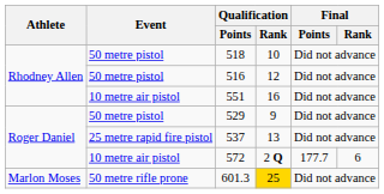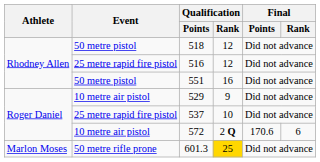 <table class="wikitable" style="font-size:90%">
 <tr>
 <th rowspan=2>Athlete</th>
 <th rowspan=2>Event</th>
 <th colspan=2>Qualification</th>
 <th colspan=2>Final</th>
 </tr>
 <tr style="font-size:95%">
 <th>Points</th>
 <th>Rank</th>
 <th>Points</th>
 <th>Rank</th>
 </tr>
 <tr align=center>
 <td align=left rowspan=3><a href='#'>Rhodney Allen</a></td>
 <td align=left><a href='#'>50 metre pistol</a></td>
 <td>518</td>
-<td>10</td>
+<td>12</td>
 <td colspan=2>Did not advance</td>
 </tr>
 <tr align=center>
-<td align=left><a href='#'>50 metre pistol</a></td>
+<td align=left><a href='#'>25 metre rapid fire pistol</a></td>
 <td>516</td>
 <td>12</td>
 <td colspan=2>Did not advance</td>
 </tr>
 <tr align=center>
-<td align=left><a href='#'>10 metre air pistol</a></td>
+<td align=left><a href='#'>50 metre pistol</a></td>
 <td>551</td>
 <td>16</td>
 <td colspan=2>Did not advance</td>
 </tr>
 <tr align=center>
 <td align=left rowspan=3><a href='#'>Roger Daniel</a></td>
-<td align=left><a href='#'>50 metre pistol</a></td>
+<td align=left><a href='#'>10 metre air pistol</a></td>
 <td>529</td>
 <td>9</td>
 <td colspan=2>Did not advance</td>
 </tr>
 <tr align=center>
 <td align=left><a href='#'>25 metre rapid fire pistol</a></td>
 <td>537</td>
-<td>13</td>
+<td>10</td>
 <td colspan=2>Did not advance</td>
 </tr>
 <tr align=center>
 <td align=left><a href='#'>10 metre air pistol</a></td>
 <td>572</td>
 <td>2 <strong>Q</strong></td>
-<td>177.7</td>
+<td>170.6</td>
 <td>6</td>
 </tr>
 <tr align=center>
 <td align=left><a href='#'>Marlon Moses</a></td>
 <td align=left><a href='#'>50 metre rifle prone</a></td>
 <td>601.3</td>
 <td style="background: gold;">25</td>
 <td colspan=2>Did not advance</td>
 </tr>
 </table>
